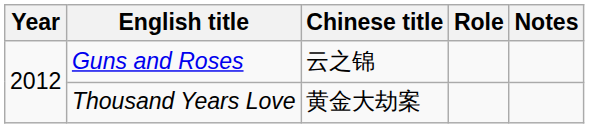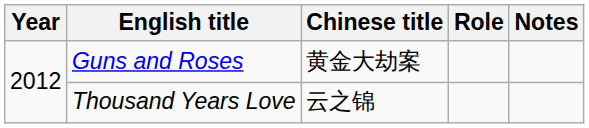 <table class="wikitable sortable">
 <tr>
 <th>Year</th>
 <th>English title</th>
 <th>Chinese title</th>
 <th>Role</th>
 <th>Notes</th>
 </tr>
 <tr>
 <td rowspan=2>2012</td>
 <td><em><a href='#'>Guns and Roses</a></em></td>
-<td>云之锦</td>
+<td>黄金大劫案</td>
 <td></td>
 <td></td>
 </tr>
 <tr>
 <td><em>Thousand Years Love</em></td>
-<td>黄金大劫案</td>
+<td>云之锦</td>
 <td></td>
 <td></td>
 </tr>
 </table>
